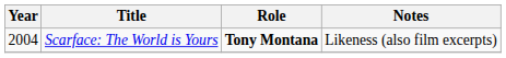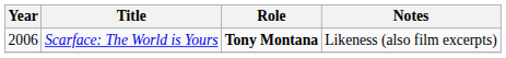 <table class="wikitable sortable">
 <tr>
 <th>Year</th>
 <th>Title</th>
 <th>Role</th>
 <th class="unsortable">Notes</th>
 </tr>
 <tr>
-<td>2004</td>
+<td>2006</td>
 <td><em><a href='#'>Scarface: The World is Yours</a></em></td>
 <td><strong>Tony Montana</strong></td>
 <td>Likeness (also film excerpts)</td>
 </tr>
 <tr>
 </tr>
 </table>
